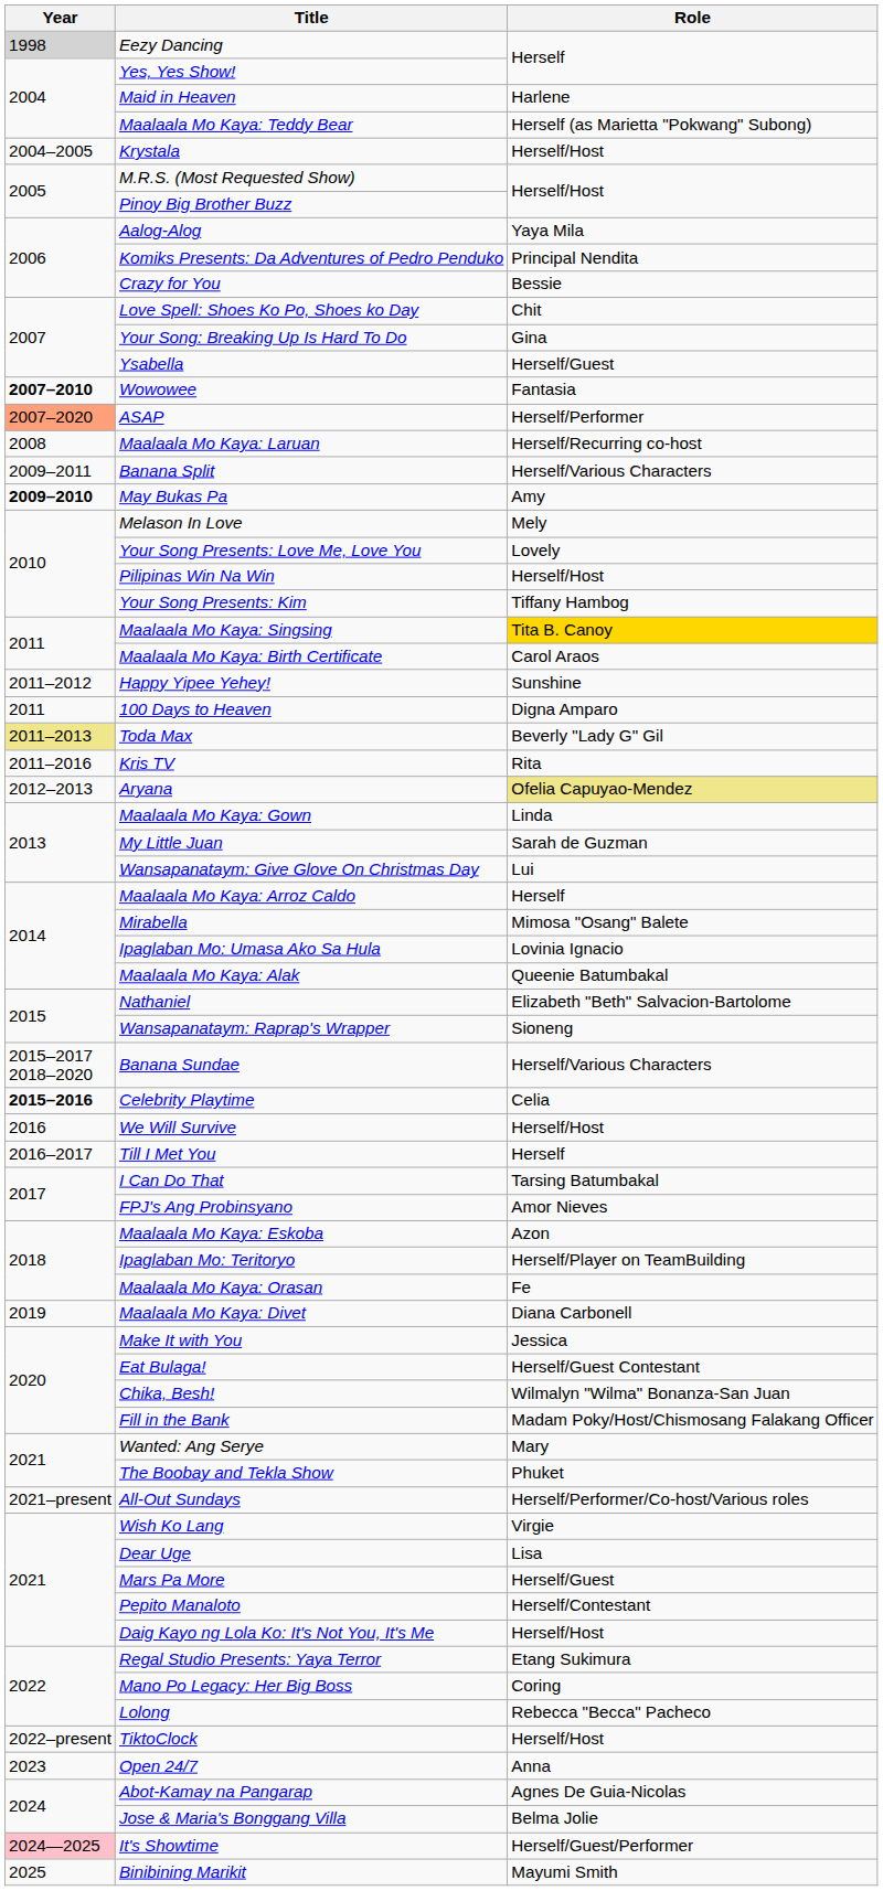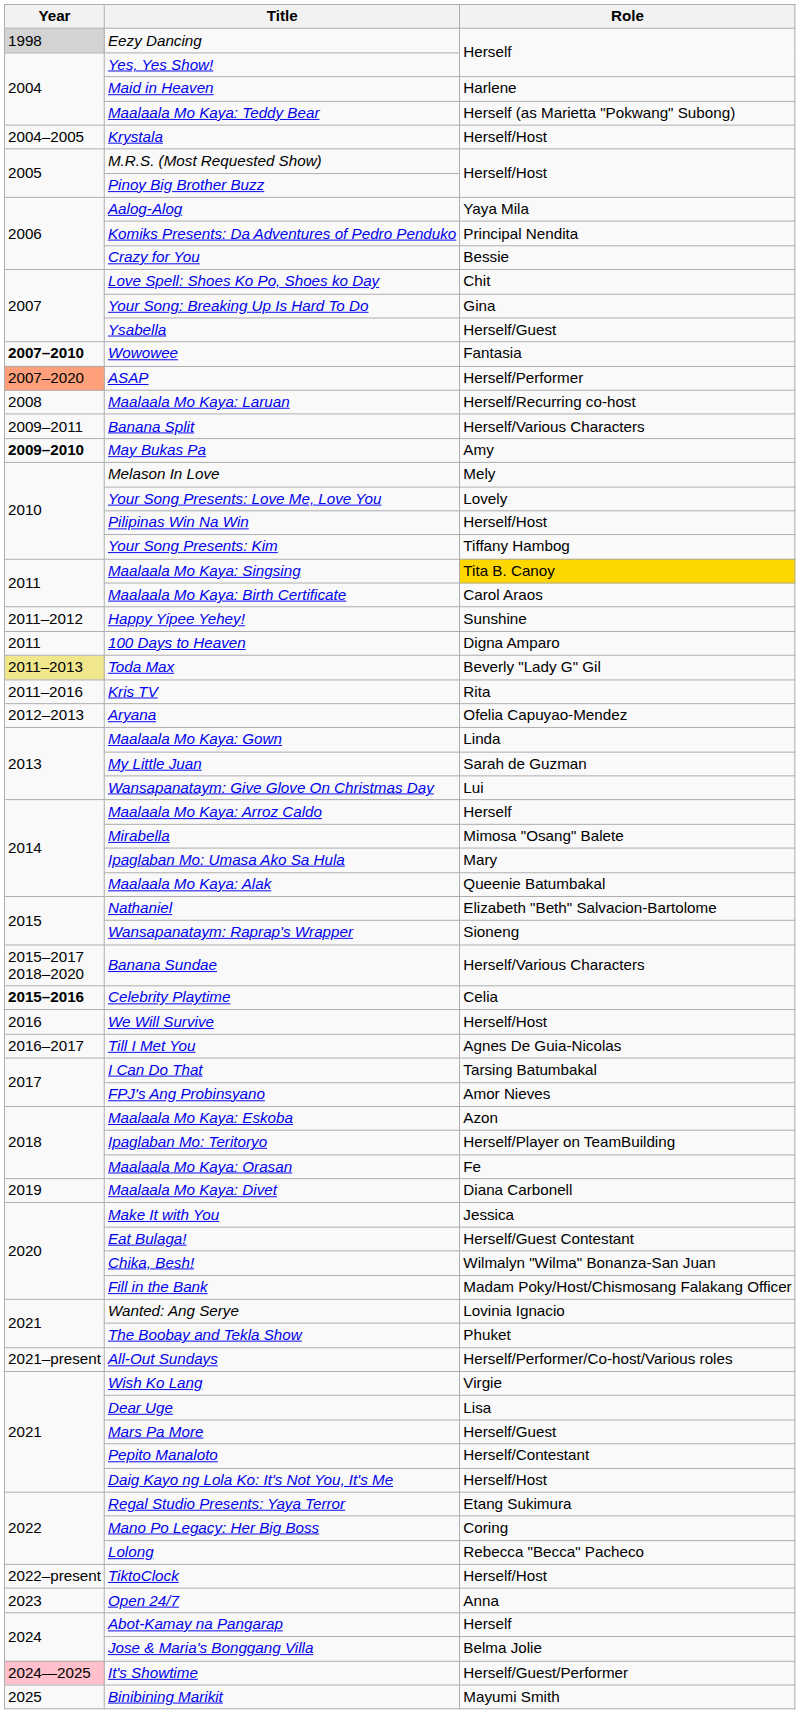 <table class="wikitable sortable">
 <tr>
 <th>Year</th>
 <th>Title</th>
 <th>Role</th>
 </tr>
 <tr>
 <td style="background: lightgrey;">1998</td>
 <td><em>Eezy Dancing</em></td>
 <td rowspan="2">Herself</td>
 </tr>
 <tr>
 <td rowspan=3>2004</td>
 <td><em><a href='#'>Yes, Yes Show!</a></em></td>
 </tr>
 <tr>
 <td><em><a href='#'>Maid in Heaven</a></em></td>
 <td>Harlene</td>
 </tr>
 <tr>
 <td><em><a href='#'>Maalaala Mo Kaya: Teddy Bear</a></em></td>
 <td>Herself (as Marietta "Pokwang" Subong)</td>
 </tr>
 <tr>
 <td>2004–2005</td>
 <td><em><a href='#'>Krystala</a></em></td>
 <td>Herself/Host</td>
 </tr>
 <tr>
 <td rowspan=2>2005</td>
 <td><em>M.R.S. (Most Requested Show)</em></td>
 <td rowspan="2">Herself/Host</td>
 </tr>
 <tr>
 <td><em><a href='#'>Pinoy Big Brother Buzz</a></em></td>
 </tr>
 <tr>
 <td rowspan=3>2006</td>
 <td><em><a href='#'>Aalog-Alog</a></em></td>
 <td>Yaya Mila</td>
 </tr>
 <tr>
 <td><em><a href='#'>Komiks Presents: Da Adventures of Pedro Penduko</a></em></td>
 <td>Principal Nendita</td>
 </tr>
 <tr>
 <td><em><a href='#'>Crazy for You</a></em></td>
 <td>Bessie</td>
 </tr>
 <tr>
 <td rowspan=3>2007</td>
 <td><em><a href='#'>Love Spell: Shoes Ko Po, Shoes ko Day</a></em></td>
 <td>Chit</td>
 </tr>
 <tr>
 <td><em><a href='#'>Your Song: Breaking Up Is Hard To Do</a></em></td>
 <td>Gina</td>
 </tr>
 <tr>
 <td><em><a href='#'>Ysabella</a></em></td>
 <td>Herself/Guest</td>
 </tr>
 <tr>
 <td><strong>2007–2010</strong></td>
 <td><em><a href='#'>Wowowee</a></em></td>
 <td>Fantasia</td>
 </tr>
 <tr>
 <td style="background: lightsalmon;">2007–2020</td>
 <td><em><a href='#'>ASAP</a></em></td>
 <td>Herself/Performer</td>
 </tr>
 <tr>
 <td>2008</td>
 <td><em> <a href='#'>Maalaala Mo Kaya: Laruan</a></em></td>
 <td>Herself/Recurring co-host</td>
 </tr>
 <tr>
 <td>2009–2011</td>
 <td><em><a href='#'>Banana Split</a></em></td>
 <td>Herself/Various Characters</td>
 </tr>
 <tr>
 <td><strong>2009–2010</strong></td>
 <td><em><a href='#'>May Bukas Pa</a></em></td>
 <td>Amy</td>
 </tr>
 <tr>
 <td rowspan=4>2010</td>
 <td><em>Melason In Love</em></td>
 <td>Mely</td>
 </tr>
 <tr>
 <td><em><a href='#'>Your Song Presents: Love Me, Love You</a></em></td>
 <td>Lovely</td>
 </tr>
 <tr>
 <td><em><a href='#'>Pilipinas Win Na Win</a></em></td>
 <td>Herself/Host</td>
 </tr>
 <tr>
 <td><em><a href='#'>Your Song Presents: Kim</a></em></td>
 <td>Tiffany Hambog</td>
 </tr>
 <tr>
 <td rowspan=2>2011</td>
 <td><em><a href='#'>Maalaala Mo Kaya: Singsing</a></em></td>
 <td style="background: gold;">Tita B. Canoy</td>
 </tr>
 <tr>
 <td><em><a href='#'>Maalaala Mo Kaya: Birth Certificate</a></em></td>
 <td>Carol Araos</td>
 </tr>
 <tr>
 <td>2011–2012</td>
 <td><em><a href='#'>Happy Yipee Yehey!</a></em></td>
 <td>Sunshine</td>
 </tr>
 <tr>
 <td>2011</td>
 <td><em><a href='#'>100 Days to Heaven</a></em></td>
 <td>Digna Amparo</td>
 </tr>
 <tr>
 <td style="background: khaki;">2011–2013</td>
 <td><em><a href='#'>Toda Max</a></em></td>
 <td>Beverly "Lady G" Gil</td>
 </tr>
 <tr>
 <td>2011–2016</td>
 <td><em><a href='#'>Kris TV</a></em></td>
 <td>Rita</td>
 </tr>
 <tr>
 <td>2012–2013</td>
 <td><em><a href='#'>Aryana</a></em></td>
-<td style="background: khaki;">Ofelia Capuyao-Mendez</td>
+<td>Ofelia Capuyao-Mendez</td>
 </tr>
 <tr>
 <td rowspan=3>2013</td>
 <td><em><a href='#'>Maalaala Mo Kaya: Gown</a></em></td>
 <td>Linda</td>
 </tr>
 <tr>
 <td><em><a href='#'>My Little Juan</a></em></td>
 <td>Sarah de Guzman</td>
 </tr>
 <tr>
 <td><em><a href='#'>Wansapanataym: Give Glove On Christmas Day</a></em></td>
 <td>Lui</td>
 </tr>
 <tr>
 <td rowspan=4>2014</td>
 <td><em><a href='#'>Maalaala Mo Kaya: Arroz Caldo</a></em></td>
 <td>Herself</td>
 </tr>
 <tr>
 <td><em><a href='#'>Mirabella</a></em></td>
 <td>Mimosa "Osang" Balete</td>
 </tr>
 <tr>
 <td><em><a href='#'>Ipaglaban Mo: Umasa Ako Sa Hula</a></em></td>
-<td>Lovinia Ignacio</td>
+<td>Mary</td>
 </tr>
 <tr>
 <td><em><a href='#'>Maalaala Mo Kaya: Alak</a></em></td>
 <td>Queenie Batumbakal</td>
 </tr>
 <tr>
 <td rowspan=2>2015</td>
 <td><em><a href='#'>Nathaniel</a></em></td>
 <td>Elizabeth "Beth" Salvacion-Bartolome</td>
 </tr>
 <tr>
 <td><em><a href='#'>Wansapanataym: Raprap's Wrapper</a></em></td>
 <td>Sioneng</td>
 </tr>
 <tr>
 <td>2015–2017 <br> 2018–2020</td>
 <td><em><a href='#'>Banana Sundae</a></em></td>
 <td>Herself/Various Characters</td>
 </tr>
 <tr>
 <td><strong>2015–2016</strong></td>
 <td><em><a href='#'>Celebrity Playtime</a></em></td>
 <td>Celia</td>
 </tr>
 <tr>
 <td>2016</td>
 <td><em><a href='#'>We Will Survive</a></em></td>
 <td>Herself/Host</td>
 </tr>
 <tr>
 <td>2016–2017</td>
 <td><em><a href='#'>Till I Met You</a></em></td>
-<td>Herself</td>
+<td>Agnes De Guia-Nicolas</td>
 </tr>
 <tr>
 <td rowspan=2>2017</td>
 <td><em><a href='#'>I Can Do That</a></em></td>
 <td>Tarsing Batumbakal</td>
 </tr>
 <tr>
 <td><em><a href='#'>FPJ's Ang Probinsyano</a></em></td>
 <td>Amor Nieves</td>
 </tr>
 <tr>
 <td rowspan=3>2018</td>
 <td><em><a href='#'>Maalaala Mo Kaya: Eskoba</a></em></td>
 <td>Azon</td>
 </tr>
 <tr>
 <td><em><a href='#'>Ipaglaban Mo: Teritoryo</a></em></td>
 <td>Herself/Player on TeamBuilding</td>
 </tr>
 <tr>
 <td><em><a href='#'>Maalaala Mo Kaya: Orasan</a></em></td>
 <td>Fe</td>
 </tr>
 <tr>
 <td>2019</td>
 <td><em><a href='#'>Maalaala Mo Kaya: Divet</a></em></td>
 <td>Diana Carbonell</td>
 </tr>
 <tr>
 <td rowspan=4>2020</td>
 <td><em><a href='#'>Make It with You</a></em></td>
 <td>Jessica</td>
 </tr>
 <tr>
 <td><em><a href='#'>Eat Bulaga!</a></em></td>
 <td>Herself/Guest Contestant</td>
 </tr>
 <tr>
 <td><em><a href='#'>Chika, Besh!</a></em></td>
 <td>Wilmalyn "Wilma" Bonanza-San Juan</td>
 </tr>
 <tr>
 <td><em><a href='#'>Fill in the Bank</a></em></td>
 <td>Madam Poky/Host/Chismosang Falakang Officer</td>
 </tr>
 <tr>
 <td rowspan="2">2021</td>
 <td><em>Wanted: Ang Serye</em></td>
-<td>Mary</td>
+<td>Lovinia Ignacio</td>
 </tr>
 <tr>
 <td><em><a href='#'>The Boobay and Tekla Show</a></em></td>
 <td>Phuket</td>
 </tr>
 <tr>
 <td>2021–present</td>
 <td><em><a href='#'>All-Out Sundays</a></em></td>
 <td>Herself/Performer/Co-host/Various roles</td>
 </tr>
 <tr>
 <td rowspan="5">2021</td>
 <td><em><a href='#'>Wish Ko Lang</a></em></td>
 <td>Virgie</td>
 </tr>
 <tr>
 <td><em><a href='#'>Dear Uge</a></em></td>
 <td>Lisa</td>
 </tr>
 <tr>
 <td><em><a href='#'>Mars Pa More</a></em></td>
 <td>Herself/Guest</td>
 </tr>
 <tr>
 <td><em><a href='#'>Pepito Manaloto</a></em></td>
 <td>Herself/Contestant</td>
 </tr>
 <tr>
 <td><em><a href='#'>Daig Kayo ng Lola Ko: It's Not You, It's Me</a></em></td>
 <td>Herself/Host</td>
 </tr>
 <tr>
 <td rowspan="3">2022</td>
 <td><a href='#'><em>Regal Studio Presents: Yaya Terror</em></a></td>
 <td>Etang Sukimura</td>
 </tr>
 <tr>
 <td><em><a href='#'>Mano Po Legacy: Her Big Boss</a></em></td>
 <td>Coring</td>
 </tr>
 <tr>
 <td><em><a href='#'>Lolong</a></em></td>
 <td>Rebecca "Becca" Pacheco</td>
 </tr>
 <tr>
 <td>2022–present</td>
 <td><em><a href='#'>TiktoClock</a></em></td>
 <td>Herself/Host</td>
 </tr>
 <tr>
 <td>2023</td>
 <td><a href='#'><em>Open 24/7</em></a></td>
 <td>Anna</td>
 </tr>
 <tr>
 <td rowspan="2">2024</td>
 <td><em><a href='#'>Abot-Kamay na Pangarap</a></em></td>
-<td>Agnes De Guia-Nicolas</td>
+<td>Herself</td>
 </tr>
 <tr>
 <td><em><a href='#'>Jose & Maria's Bonggang Villa</a></em></td>
 <td>Belma Jolie</td>
 </tr>
 <tr>
 <td style="background: pink;">2024—2025</td>
 <td><em><a href='#'>It's Showtime</a></em></td>
 <td>Herself/Guest/Performer</td>
 </tr>
 <tr>
 <td>2025</td>
 <td><em><a href='#'>Binibining Marikit</a></em></td>
 <td>Mayumi Smith</td>
 </tr>
 </table>
